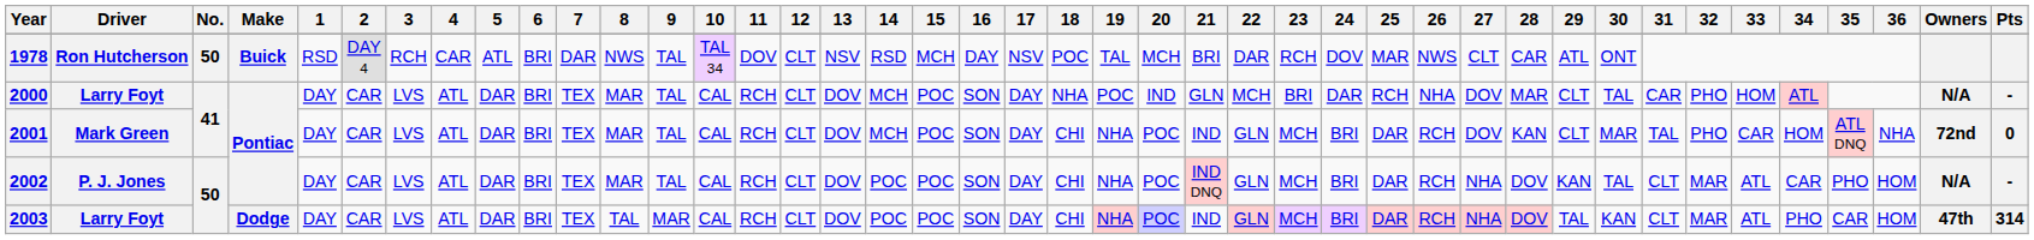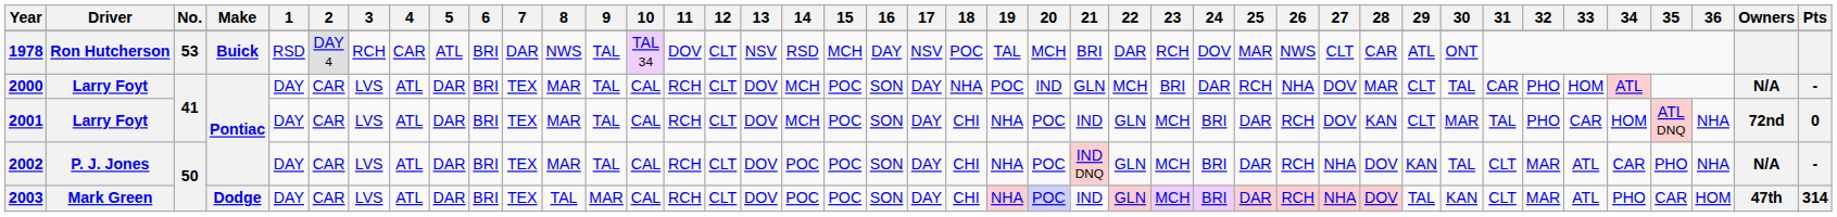 <table class="wikitable" style="text-align:center; font-size:75%">
 <tr>
 <th>Year</th>
 <th>Driver</th>
 <th>No.</th>
 <th>Make</th>
 <th>1</th>
 <th>2</th>
 <th>3</th>
 <th>4</th>
 <th>5</th>
 <th>6</th>
 <th>7</th>
 <th>8</th>
 <th>9</th>
 <th>10</th>
 <th>11</th>
 <th>12</th>
 <th>13</th>
 <th>14</th>
 <th>15</th>
 <th>16</th>
 <th>17</th>
 <th>18</th>
 <th>19</th>
 <th>20</th>
 <th>21</th>
 <th>22</th>
 <th>23</th>
 <th>24</th>
 <th>25</th>
 <th>26</th>
 <th>27</th>
 <th>28</th>
 <th>29</th>
 <th>30</th>
 <th>31</th>
 <th>32</th>
 <th>33</th>
 <th>34</th>
 <th>35</th>
 <th>36</th>
 <th>Owners</th>
 <th>Pts</th>
 </tr>
 <tr>
 </tr>
 <tr>
 <th><a href='#'>1978</a></th>
 <th><a href='#'>Ron Hutcherson</a></th>
-<th>50</th>
+<th>53</th>
 <th><a href='#'>Buick</a></th>
 <td><a href='#'>RSD</a></td>
 <td style="background:#DFDFDF;"><a href='#'>DAY</a><br><small>4</small></td>
 <td><a href='#'>RCH</a></td>
 <td><a href='#'>CAR</a></td>
 <td><a href='#'>ATL</a></td>
 <td><a href='#'>BRI</a></td>
 <td><a href='#'>DAR</a></td>
 <td><a href='#'>NWS</a></td>
 <td><a href='#'>TAL</a></td>
 <td style="background:#EFCFFF;"><a href='#'>TAL</a><br><small>34</small></td>
 <td><a href='#'>DOV</a></td>
 <td><a href='#'>CLT</a></td>
 <td><a href='#'>NSV</a></td>
 <td><a href='#'>RSD</a></td>
 <td><a href='#'>MCH</a></td>
 <td><a href='#'>DAY</a></td>
 <td><a href='#'>NSV</a></td>
 <td><a href='#'>POC</a></td>
 <td><a href='#'>TAL</a></td>
 <td><a href='#'>MCH</a></td>
 <td><a href='#'>BRI</a></td>
 <td><a href='#'>DAR</a></td>
 <td><a href='#'>RCH</a></td>
 <td><a href='#'>DOV</a></td>
 <td><a href='#'>MAR</a></td>
 <td><a href='#'>NWS</a></td>
 <td><a href='#'>CLT</a></td>
 <td><a href='#'>CAR</a></td>
 <td><a href='#'>ATL</a></td>
 <td><a href='#'>ONT</a></td>
 <td colspan=6></td>
 <th></th>
 <th></th>
 </tr>
 <tr>
 <th><a href='#'>2000</a></th>
 <th><a href='#'>Larry Foyt</a></th>
 <th rowspan=2>41</th>
 <th rowspan=3><a href='#'>Pontiac</a></th>
 <td><a href='#'>DAY</a></td>
 <td><a href='#'>CAR</a></td>
 <td><a href='#'>LVS</a></td>
 <td><a href='#'>ATL</a></td>
 <td><a href='#'>DAR</a></td>
 <td><a href='#'>BRI</a></td>
 <td><a href='#'>TEX</a></td>
 <td><a href='#'>MAR</a></td>
 <td><a href='#'>TAL</a></td>
 <td><a href='#'>CAL</a></td>
 <td><a href='#'>RCH</a></td>
 <td><a href='#'>CLT</a></td>
 <td><a href='#'>DOV</a></td>
 <td><a href='#'>MCH</a></td>
 <td><a href='#'>POC</a></td>
 <td><a href='#'>SON</a></td>
 <td><a href='#'>DAY</a></td>
 <td><a href='#'>NHA</a></td>
 <td><a href='#'>POC</a></td>
 <td><a href='#'>IND</a></td>
 <td><a href='#'>GLN</a></td>
 <td><a href='#'>MCH</a></td>
 <td><a href='#'>BRI</a></td>
 <td><a href='#'>DAR</a></td>
 <td><a href='#'>RCH</a></td>
 <td><a href='#'>NHA</a></td>
 <td><a href='#'>DOV</a></td>
 <td><a href='#'>MAR</a></td>
 <td><a href='#'>CLT</a></td>
 <td><a href='#'>TAL</a></td>
 <td><a href='#'>CAR</a></td>
 <td><a href='#'>PHO</a></td>
 <td><a href='#'>HOM</a></td>
 <td style="background:#FFCFCF;"><a href='#'>ATL</a><br></td>
 <td colspan=2></td>
 <th>N/A</th>
 <th>-</th>
 </tr>
 <tr>
 <th><a href='#'>2001</a></th>
-<th><a href='#'>Mark Green</a></th>
+<th><a href='#'>Larry Foyt</a></th>
 <td><a href='#'>DAY</a></td>
 <td><a href='#'>CAR</a></td>
 <td><a href='#'>LVS</a></td>
 <td><a href='#'>ATL</a></td>
 <td><a href='#'>DAR</a></td>
 <td><a href='#'>BRI</a></td>
 <td><a href='#'>TEX</a></td>
 <td><a href='#'>MAR</a></td>
 <td><a href='#'>TAL</a></td>
 <td><a href='#'>CAL</a></td>
 <td><a href='#'>RCH</a></td>
 <td><a href='#'>CLT</a></td>
 <td><a href='#'>DOV</a></td>
 <td><a href='#'>MCH</a></td>
 <td><a href='#'>POC</a></td>
 <td><a href='#'>SON</a></td>
 <td><a href='#'>DAY</a></td>
 <td><a href='#'>CHI</a></td>
 <td><a href='#'>NHA</a></td>
 <td><a href='#'>POC</a></td>
 <td><a href='#'>IND</a></td>
 <td><a href='#'>GLN</a></td>
 <td><a href='#'>MCH</a></td>
 <td><a href='#'>BRI</a></td>
 <td><a href='#'>DAR</a></td>
 <td><a href='#'>RCH</a></td>
 <td><a href='#'>DOV</a></td>
 <td><a href='#'>KAN</a></td>
 <td><a href='#'>CLT</a></td>
 <td><a href='#'>MAR</a></td>
 <td><a href='#'>TAL</a></td>
 <td><a href='#'>PHO</a></td>
 <td><a href='#'>CAR</a></td>
 <td><a href='#'>HOM</a></td>
 <td style="background:#FFCFCF;"><a href='#'>ATL</a><br><small>DNQ</small></td>
 <td><a href='#'>NHA</a></td>
 <th>72nd</th>
 <th>0</th>
 </tr>
 <tr>
 <th><a href='#'>2002</a></th>
 <th><a href='#'>P. J. Jones</a></th>
 <th rowspan=2>50</th>
 <td><a href='#'>DAY</a></td>
 <td><a href='#'>CAR</a></td>
 <td><a href='#'>LVS</a></td>
 <td><a href='#'>ATL</a></td>
 <td><a href='#'>DAR</a></td>
 <td><a href='#'>BRI</a></td>
 <td><a href='#'>TEX</a></td>
 <td><a href='#'>MAR</a></td>
 <td><a href='#'>TAL</a></td>
 <td><a href='#'>CAL</a></td>
 <td><a href='#'>RCH</a></td>
 <td><a href='#'>CLT</a></td>
 <td><a href='#'>DOV</a></td>
 <td><a href='#'>POC</a></td>
 <td><a href='#'>POC</a></td>
 <td><a href='#'>SON</a></td>
 <td><a href='#'>DAY</a></td>
 <td><a href='#'>CHI</a></td>
 <td><a href='#'>NHA</a></td>
 <td><a href='#'>POC</a></td>
 <td style="background:#FFCFCF;"><a href='#'>IND</a><br><small>DNQ</small></td>
 <td><a href='#'>GLN</a></td>
 <td><a href='#'>MCH</a></td>
 <td><a href='#'>BRI</a></td>
 <td><a href='#'>DAR</a></td>
 <td><a href='#'>RCH</a></td>
 <td><a href='#'>NHA</a></td>
 <td><a href='#'>DOV</a></td>
 <td><a href='#'>KAN</a></td>
 <td><a href='#'>TAL</a></td>
 <td><a href='#'>CLT</a></td>
 <td><a href='#'>MAR</a></td>
 <td><a href='#'>ATL</a></td>
 <td><a href='#'>CAR</a></td>
 <td><a href='#'>PHO</a></td>
-<td><a href='#'>HOM</a></td>
+<td><a href='#'>NHA</a></td>
 <th>N/A</th>
 <th>-</th>
 </tr>
 <tr>
 <th><a href='#'>2003</a></th>
-<th><a href='#'>Larry Foyt</a></th>
+<th><a href='#'>Mark Green</a></th>
 <th><a href='#'>Dodge</a></th>
 <td><a href='#'>DAY</a></td>
 <td><a href='#'>CAR</a></td>
 <td><a href='#'>LVS</a></td>
 <td><a href='#'>ATL</a></td>
 <td><a href='#'>DAR</a></td>
 <td><a href='#'>BRI</a></td>
 <td><a href='#'>TEX</a></td>
 <td><a href='#'>TAL</a></td>
 <td><a href='#'>MAR</a></td>
 <td><a href='#'>CAL</a></td>
 <td><a href='#'>RCH</a></td>
 <td><a href='#'>CLT</a></td>
 <td><a href='#'>DOV</a></td>
 <td><a href='#'>POC</a></td>
 <td><a href='#'>POC</a></td>
 <td><a href='#'>SON</a></td>
 <td><a href='#'>DAY</a></td>
 <td><a href='#'>CHI</a></td>
 <td style="background:#FFCFCF;"><a href='#'>NHA</a><br></td>
 <td style="background:#CFCFFF;"><a href='#'>POC</a><br></td>
 <td><a href='#'>IND</a></td>
 <td style="background:#FFCFCF;"><a href='#'>GLN</a><br></td>
 <td style="background:#EFCFFF;"><a href='#'>MCH</a><br></td>
 <td style="background:#EFCFFF;"><a href='#'>BRI</a><br></td>
 <td style="background:#FFCFCF;"><a href='#'>DAR</a><br></td>
 <td style="background:#FFCFCF;"><a href='#'>RCH</a><br></td>
 <td style="background:#FFCFCF;"><a href='#'>NHA</a><br></td>
 <td style="background:#FFCFCF;"><a href='#'>DOV</a><br></td>
 <td><a href='#'>TAL</a></td>
 <td><a href='#'>KAN</a></td>
 <td><a href='#'>CLT</a></td>
 <td><a href='#'>MAR</a></td>
 <td><a href='#'>ATL</a></td>
 <td><a href='#'>PHO</a></td>
 <td><a href='#'>CAR</a></td>
 <td><a href='#'>HOM</a></td>
 <th>47th</th>
 <th>314</th>
 </tr>
 </table>
